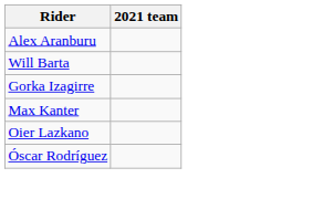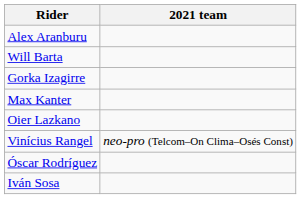 <table class="wikitable">
 <tr>
 <th>Rider</th>
 <th>2021 team</th>
 </tr>
 <tr>
 <td><a href='#'>Alex Aranburu</a></td>
 <td></td>
 </tr>
 <tr>
 <td><a href='#'>Will Barta</a></td>
 <td></td>
 </tr>
 <tr>
 <td><a href='#'>Gorka Izagirre</a></td>
 <td></td>
 </tr>
 <tr>
 <td><a href='#'>Max Kanter</a></td>
 <td></td>
 </tr>
 <tr>
 <td><a href='#'>Oier Lazkano</a></td>
 <td></td>
 </tr>
 <tr>
+<td><a href='#'>Vinícius Rangel</a></td>
+<td><em>neo-pro</em> <small>(Telcom–On Clima–Osés Const)</small></td>
+</tr>
+<tr>
 <td><a href='#'>Óscar Rodríguez</a></td>
 <td></td>
 </tr>
+<tr>
+<td><a href='#'>Iván Sosa</a></td>
+<td></td>
+</tr>
 </table>
